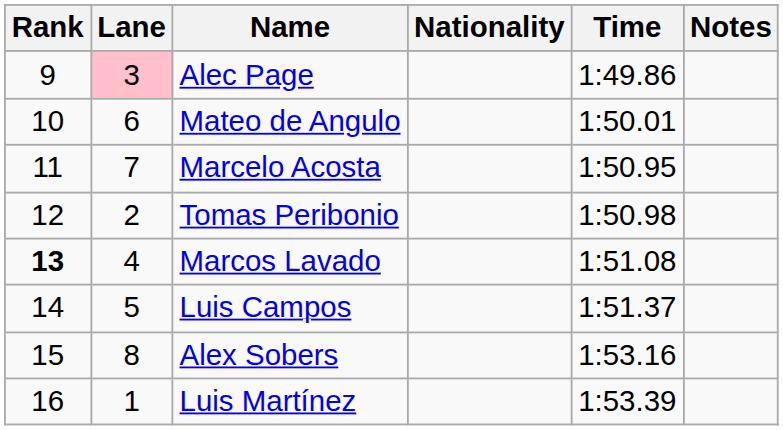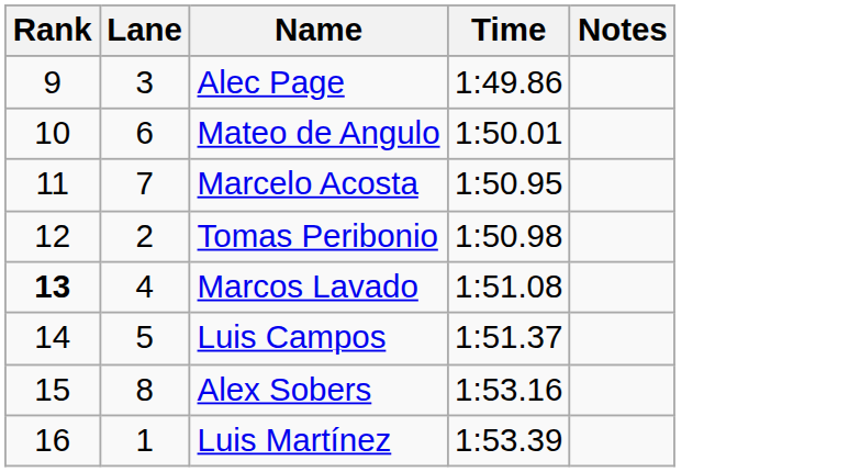 <table class="wikitable sortable" style="text-align:center">
 <tr>
 <th>Rank</th>
 <th>Lane</th>
 <th>Name</th>
-<th>Nationality</th>
 <th>Time</th>
 <th>Notes</th>
 </tr>
 <tr>
 <td>9</td>
-<td style="background: pink;">3</td>
+<td>3</td>
 <td align=left><a href='#'>Alec Page</a></td>
-<td align=left></td>
 <td>1:49.86</td>
 <td></td>
 </tr>
 <tr>
 <td>10</td>
 <td>6</td>
 <td align=left><a href='#'>Mateo de Angulo</a></td>
-<td align=left></td>
 <td>1:50.01</td>
 <td></td>
 </tr>
 <tr>
 <td>11</td>
 <td>7</td>
 <td align=left><a href='#'>Marcelo Acosta</a></td>
-<td align=left></td>
 <td>1:50.95</td>
 <td></td>
 </tr>
 <tr>
 <td>12</td>
 <td>2</td>
 <td align=left><a href='#'>Tomas Peribonio</a></td>
-<td align=left></td>
 <td>1:50.98</td>
 <td></td>
 </tr>
 <tr>
 <td><strong>13</strong></td>
 <td>4</td>
 <td align=left><a href='#'>Marcos Lavado</a></td>
-<td align=left></td>
 <td>1:51.08</td>
 <td></td>
 </tr>
 <tr>
 <td>14</td>
 <td>5</td>
 <td align=left><a href='#'>Luis Campos</a></td>
-<td align=left></td>
 <td>1:51.37</td>
 <td></td>
 </tr>
 <tr>
 <td>15</td>
 <td>8</td>
 <td align=left><a href='#'>Alex Sobers</a></td>
-<td align=left></td>
 <td>1:53.16</td>
 <td></td>
 </tr>
 <tr>
 <td>16</td>
 <td>1</td>
 <td align=left><a href='#'>Luis Martínez</a></td>
-<td align=left></td>
 <td>1:53.39</td>
 <td></td>
 </tr>
 </table>
